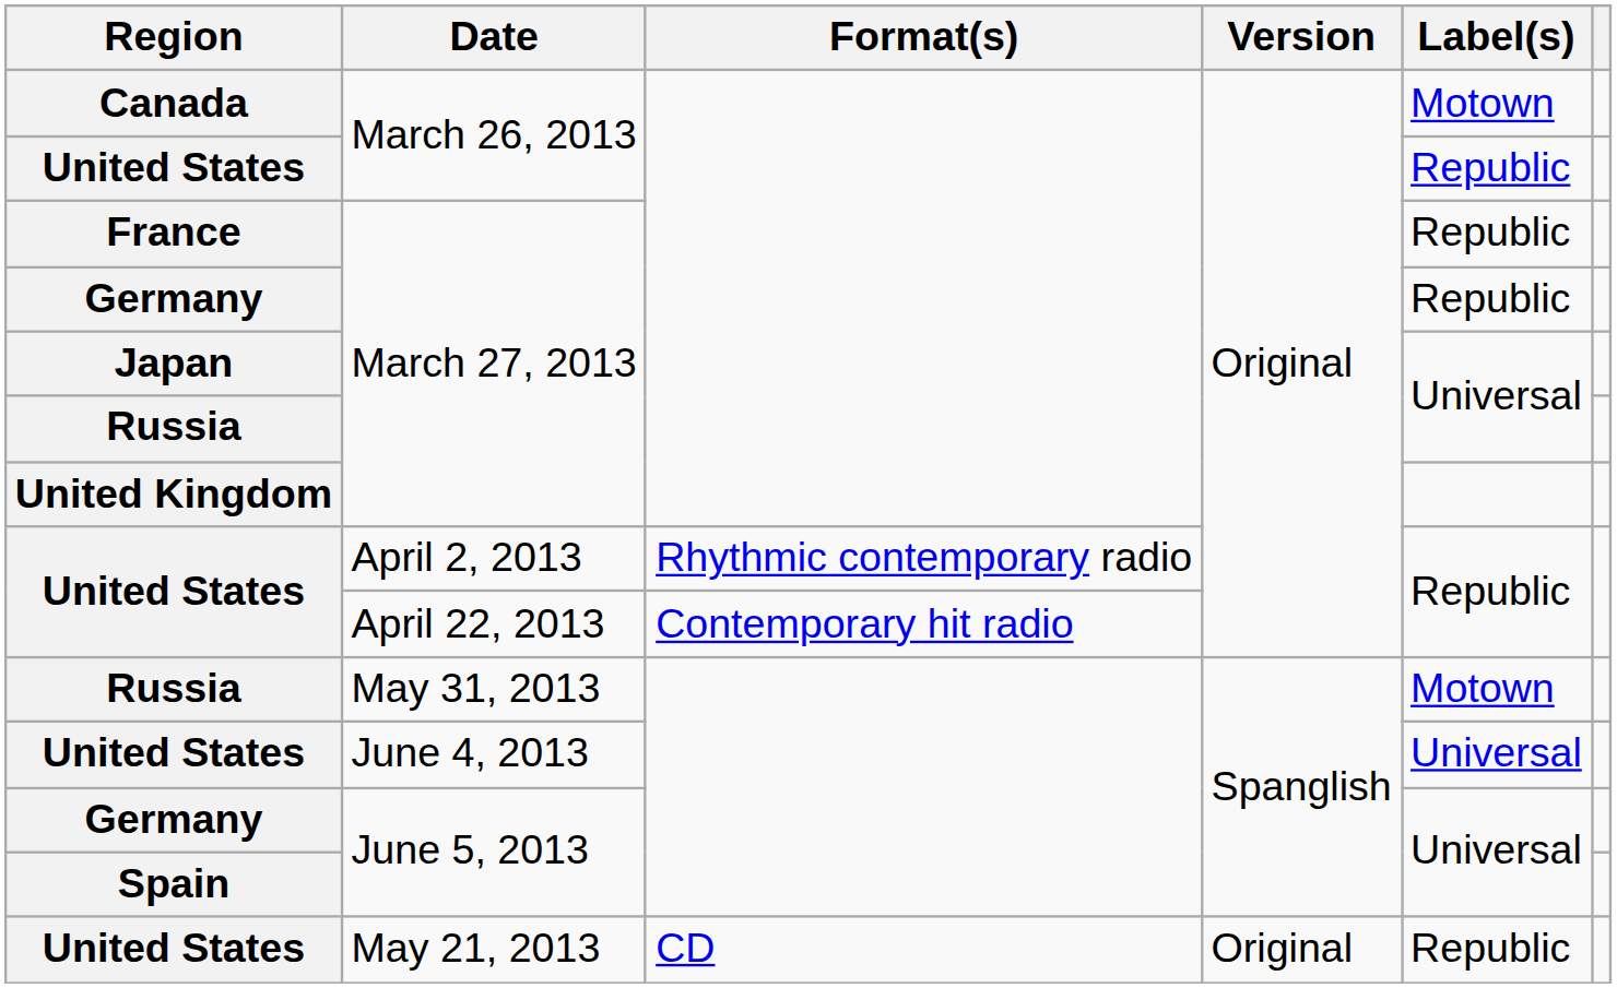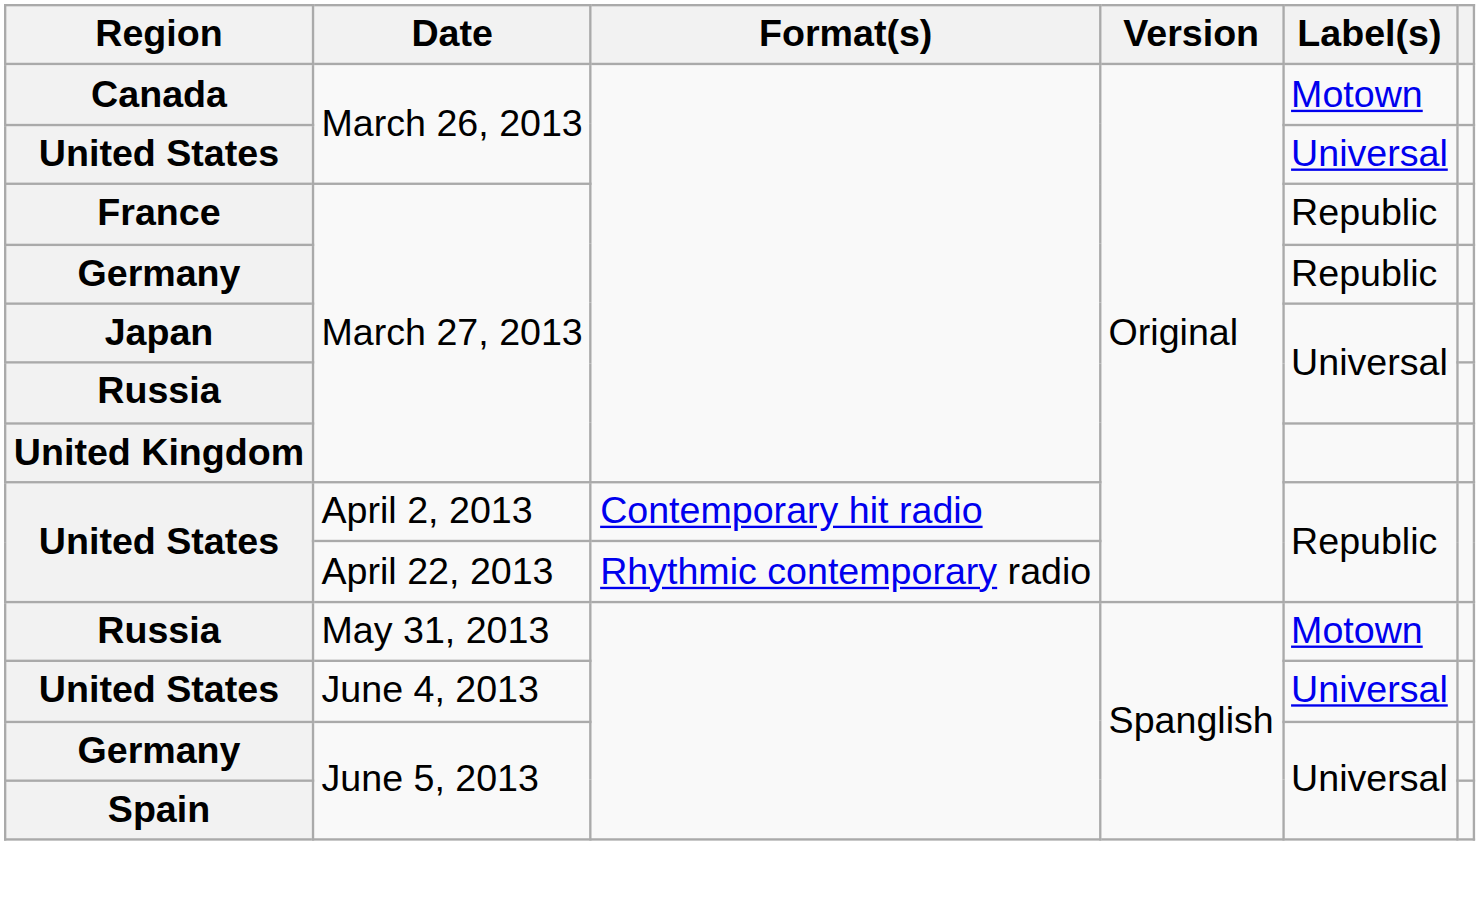 <table class="wikitable plainrowheaders">
 <tr>
 <th scope="col">Region</th>
 <th scope="col">Date</th>
 <th scope="col">Format(s)</th>
 <th scope="col">Version</th>
 <th scope="col">Label(s)</th>
 <th scope="col"></th>
 </tr>
 <tr>
 <th scope="row">Canada</th>
 <td rowspan="2">March 26, 2013</td>
 <td rowspan="7"></td>
 <td rowspan="9">Original</td>
 <td><a href='#'>Motown</a></td>
 <td align="center"></td>
 </tr>
 <tr>
 <th scope="row">United States</th>
-<td><a href='#'>Republic</a></td>
+<td><a href='#'>Universal</a></td>
 <td align="center"></td>
 </tr>
 <tr>
 <th scope="row">France</th>
 <td rowspan="5">March 27, 2013</td>
 <td>Republic</td>
 <td align="center"></td>
 </tr>
 <tr>
 <th scope="row">Germany</th>
 <td>Republic</td>
 <td align="center"></td>
 </tr>
 <tr>
 <th scope="row">Japan</th>
 <td rowspan="2">Universal</td>
 <td align="center"></td>
 </tr>
 <tr>
 <th scope="row">Russia</th>
 <td align="center"></td>
 </tr>
 <tr>
 <th scope="row">United Kingdom</th>
 <td></td>
 <td align="center"></td>
 </tr>
 <tr>
 <th scope="row" rowspan="2">United States</th>
 <td>April 2, 2013</td>
-<td><a href='#'>Rhythmic contemporary</a> radio</td>
+<td><a href='#'>Contemporary hit radio</a></td>
 <td rowspan="2">Republic</td>
 <td align="center" rowspan="2"></td>
 </tr>
 <tr>
 <td>April 22, 2013</td>
-<td><a href='#'>Contemporary hit radio</a></td>
+<td><a href='#'>Rhythmic contemporary</a> radio</td>
 </tr>
 <tr>
 <th scope="row">Russia</th>
 <td>May 31, 2013</td>
 <td rowspan="4"></td>
 <td rowspan="4">Spanglish</td>
 <td><a href='#'>Motown</a></td>
 <td align="center"></td>
 </tr>
 <tr>
 <th scope="row">United States</th>
 <td>June 4, 2013</td>
 <td><a href='#'>Universal</a></td>
 <td align="center"></td>
 </tr>
 <tr>
 <th scope="row">Germany</th>
 <td rowspan="2">June 5, 2013</td>
 <td rowspan="2">Universal</td>
 <td align="center"></td>
 </tr>
 <tr>
 <th scope="row">Spain</th>
 <td align="center"></td>
 </tr>
-<tr>
-<th scope="row">United States</th>
-<td>May 21, 2013</td>
-<td><a href='#'>CD</a></td>
-<td>Original</td>
-<td>Republic</td>
-<td align="center"></td>
-</tr>
 </table>
